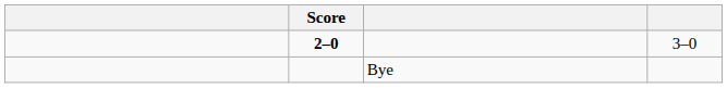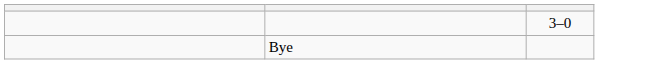 <table class="wikitable" style="text-align: center; ">
 <tr>
 <th align="right" width="270"></th>
-<th width="65">Score</th>
 <th align="left" width="270"></th>
 <th width="65"></th>
 </tr>
 <tr>
 <td align="left"><strong></strong></td>
-<td><strong>2–0</strong></td>
 <td align="left"></td>
 <td>3–0 <strong></strong></td>
 </tr>
 <tr>
 <td align="left"><strong></strong></td>
-<td></td>
 <td align="left">Bye</td>
 <td></td>
 </tr>
 </table>
